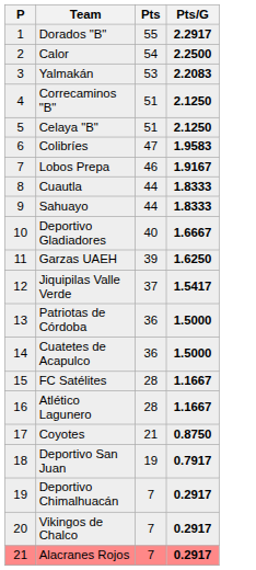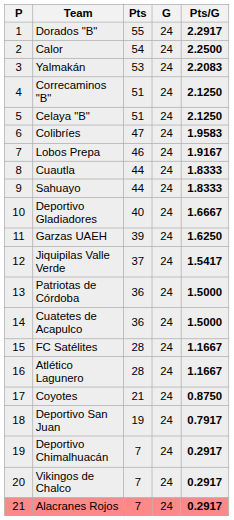 <table class="wikitable" style="text-align: center;">
 <tr>
 <th width=33>P</th>
 <th width=120>Team</th>
 <th width=33>Pts</th>
+<th width=33>G</th>
 <th width=60>Pts/G</th>
 </tr>
 <tr bgcolor=#EEEEEE>
 <td>1</td>
 <td align=left>Dorados "B"</td>
 <td>55</td>
+<td>24</td>
 <td><strong>2.2917</strong></td>
 </tr>
 <tr bgcolor=#EEEEEE>
 <td>2</td>
 <td align=left>Calor</td>
 <td>54</td>
+<td>24</td>
 <td><strong>2.2500</strong></td>
 </tr>
 <tr bgcolor=#EEEEEE>
 <td>3</td>
 <td align=left>Yalmakán</td>
 <td>53</td>
+<td>24</td>
 <td><strong>2.2083</strong></td>
 </tr>
 <tr bgcolor=#EEEEEE>
 <td>4</td>
 <td align=left>Correcaminos "B"</td>
 <td>51</td>
+<td>24</td>
 <td><strong>2.1250</strong></td>
 </tr>
 <tr bgcolor=#EEEEEE>
 <td>5</td>
 <td align=left>Celaya "B"</td>
 <td>51</td>
+<td>24</td>
 <td><strong>2.1250</strong></td>
 </tr>
 <tr bgcolor=#EEEEEE>
 <td>6</td>
 <td align=left>Colibríes</td>
 <td>47</td>
+<td>24</td>
 <td><strong>1.9583</strong></td>
 </tr>
 <tr bgcolor=#EEEEEE>
 <td>7</td>
 <td align=left>Lobos Prepa</td>
 <td>46</td>
+<td>24</td>
 <td><strong>1.9167</strong></td>
 </tr>
 <tr bgcolor=#EEEEEE>
 <td>8</td>
 <td align=left>Cuautla</td>
 <td>44</td>
+<td>24</td>
 <td><strong>1.8333</strong></td>
 </tr>
 <tr bgcolor=#EEEEEE>
 <td>9</td>
 <td align=left>Sahuayo</td>
 <td>44</td>
+<td>24</td>
 <td><strong>1.8333</strong></td>
 </tr>
 <tr bgcolor=#EEEEEE>
 <td>10</td>
 <td align=left>Deportivo Gladiadores</td>
 <td>40</td>
+<td>24</td>
 <td><strong>1.6667</strong></td>
 </tr>
 <tr bgcolor=#EEEEEE>
 <td>11</td>
 <td align=left>Garzas UAEH</td>
 <td>39</td>
+<td>24</td>
 <td><strong>1.6250</strong></td>
 </tr>
 <tr bgcolor=#EEEEEE>
 <td>12</td>
 <td align=left>Jiquipilas Valle Verde</td>
 <td>37</td>
+<td>24</td>
 <td><strong>1.5417</strong></td>
 </tr>
 <tr bgcolor=#EEEEEE>
 <td>13</td>
 <td align=left>Patriotas de Córdoba</td>
 <td>36</td>
+<td>24</td>
 <td><strong>1.5000</strong></td>
 </tr>
 <tr bgcolor=#EEEEEE>
 <td>14</td>
 <td align=left>Cuatetes de Acapulco</td>
 <td>36</td>
+<td>24</td>
 <td><strong>1.5000</strong></td>
 </tr>
 <tr bgcolor=#EEEEEE>
 <td>15</td>
 <td align=left>FC Satélites</td>
 <td>28</td>
+<td>24</td>
 <td><strong>1.1667</strong></td>
 </tr>
 <tr bgcolor=#EEEEEE>
 <td>16</td>
 <td align=left>Atlético Lagunero</td>
 <td>28</td>
+<td>24</td>
 <td><strong>1.1667</strong></td>
 </tr>
 <tr bgcolor=#EEEEEE>
 <td>17</td>
 <td align=left>Coyotes</td>
 <td>21</td>
+<td>24</td>
 <td><strong>0.8750</strong></td>
 </tr>
 <tr bgcolor=#EEEEEE>
 <td>18</td>
 <td align=left>Deportivo San Juan</td>
 <td>19</td>
+<td>24</td>
 <td><strong>0.7917</strong></td>
 </tr>
 <tr bgcolor=#EEEEEE>
 <td>19</td>
 <td align=left>Deportivo Chimalhuacán</td>
 <td>7</td>
+<td>24</td>
 <td><strong>0.2917</strong></td>
 </tr>
 <tr bgcolor=#EEEEEE>
 <td>20</td>
 <td align=left>Vikingos de Chalco</td>
 <td>7</td>
+<td>24</td>
 <td><strong>0.2917</strong></td>
 </tr>
 <tr bgcolor=#FF8888>
 <td>21</td>
 <td align=left>Alacranes Rojos</td>
 <td>7</td>
+<td>24</td>
 <td><strong>0.2917</strong></td>
 </tr>
 </table>
